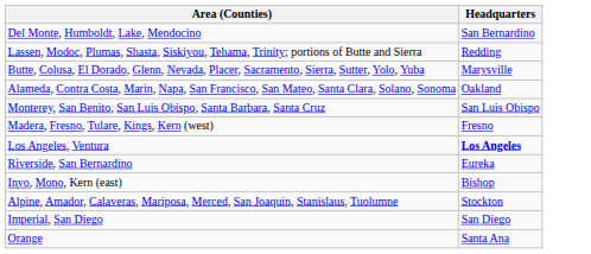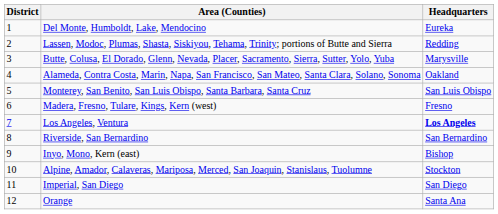 <table class="wikitable sortable">
 <tr>
+<th>District</th>
 <th>Area (Counties)</th>
 <th>Headquarters</th>
 </tr>
 <tr>
+<td>1</td>
 <td><a href='#'>Del Monte</a>, <a href='#'>Humboldt</a>, <a href='#'>Lake</a>, <a href='#'>Mendocino</a></td>
-<td><a href='#'>San Bernardino</a></td>
+<td><a href='#'>Eureka</a></td>
 </tr>
 <tr>
+<td>2</td>
 <td><a href='#'>Lassen</a>, <a href='#'>Modoc</a>, <a href='#'>Plumas</a>, <a href='#'>Shasta</a>, <a href='#'>Siskiyou</a>, <a href='#'>Tehama</a>, <a href='#'>Trinity</a>; portions of Butte and Sierra</td>
 <td><a href='#'>Redding</a></td>
 </tr>
 <tr>
+<td>3</td>
 <td><a href='#'>Butte</a>, <a href='#'>Colusa</a>, <a href='#'>El Dorado</a>, <a href='#'>Glenn</a>, <a href='#'>Nevada</a>, <a href='#'>Placer</a>, <a href='#'>Sacramento</a>, <a href='#'>Sierra</a>, <a href='#'>Sutter</a>, <a href='#'>Yolo</a>, <a href='#'>Yuba</a></td>
 <td><a href='#'>Marysville</a></td>
 </tr>
 <tr>
+<td>4</td>
 <td><a href='#'>Alameda</a>, <a href='#'>Contra Costa</a>, <a href='#'>Marin</a>, <a href='#'>Napa</a>, <a href='#'>San Francisco</a>, <a href='#'>San Mateo</a>, <a href='#'>Santa Clara</a>, <a href='#'>Solano</a>, <a href='#'>Sonoma</a></td>
 <td><a href='#'>Oakland</a></td>
 </tr>
 <tr>
+<td>5</td>
 <td><a href='#'>Monterey</a>, <a href='#'>San Benito</a>, <a href='#'>San Luis Obispo</a>, <a href='#'>Santa Barbara</a>, <a href='#'>Santa Cruz</a></td>
 <td><a href='#'>San Luis Obispo</a></td>
 </tr>
 <tr>
+<td>6</td>
 <td><a href='#'>Madera</a>, <a href='#'>Fresno</a>, <a href='#'>Tulare</a>, <a href='#'>Kings</a>, <a href='#'>Kern</a> (west)</td>
 <td><a href='#'>Fresno</a></td>
 </tr>
 <tr>
+<td><a href='#'>7</a></td>
 <td><a href='#'>Los Angeles</a>, <a href='#'>Ventura</a></td>
 <td><strong><a href='#'>Los Angeles</a></strong></td>
 </tr>
 <tr>
+<td>8</td>
 <td><a href='#'>Riverside</a>, <a href='#'>San Bernardino</a></td>
-<td><a href='#'>Eureka</a></td>
+<td><a href='#'>San Bernardino</a></td>
 </tr>
 <tr>
+<td>9</td>
 <td><a href='#'>Inyo</a>, <a href='#'>Mono</a>, Kern (east)</td>
 <td><a href='#'>Bishop</a></td>
 </tr>
 <tr>
+<td>10</td>
 <td><a href='#'>Alpine</a>, <a href='#'>Amador</a>, <a href='#'>Calaveras</a>, <a href='#'>Mariposa</a>, <a href='#'>Merced</a>, <a href='#'>San Joaquin</a>, <a href='#'>Stanislaus</a>, <a href='#'>Tuolumne</a></td>
 <td><a href='#'>Stockton</a></td>
 </tr>
 <tr>
+<td>11</td>
 <td><a href='#'>Imperial</a>, <a href='#'>San Diego</a></td>
 <td><a href='#'>San Diego</a></td>
 </tr>
 <tr>
+<td>12</td>
 <td><a href='#'>Orange</a></td>
 <td><a href='#'>Santa Ana</a></td>
 </tr>
 </table>
